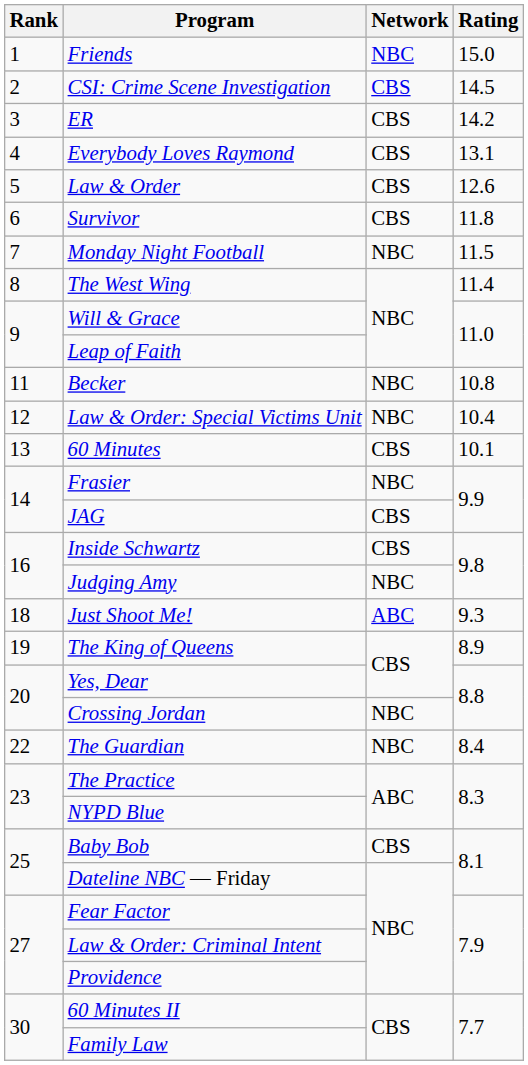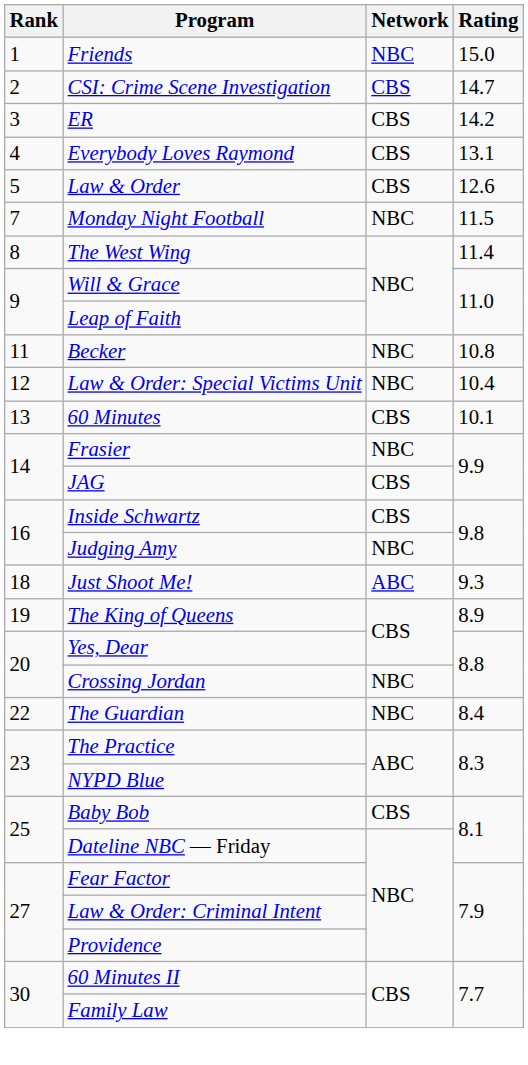 <table class="wikitable">
 <tr>
 <th>Rank</th>
 <th>Program</th>
 <th>Network</th>
 <th>Rating</th>
 </tr>
 <tr>
 <td>1</td>
 <td><em><a href='#'>Friends</a></em></td>
 <td><a href='#'>NBC</a></td>
 <td>15.0</td>
 </tr>
 <tr>
 <td>2</td>
 <td><em><a href='#'>CSI: Crime Scene Investigation</a></em></td>
 <td><a href='#'>CBS</a></td>
-<td>14.5</td>
+<td>14.7</td>
 </tr>
 <tr>
 <td>3</td>
 <td><em><a href='#'>ER</a></em></td>
 <td>CBS</td>
 <td>14.2</td>
 </tr>
 <tr>
 <td>4</td>
 <td><em><a href='#'>Everybody Loves Raymond</a></em></td>
 <td>CBS</td>
 <td>13.1</td>
 </tr>
 <tr>
 <td>5</td>
 <td><em><a href='#'>Law & Order</a></em></td>
 <td>CBS</td>
 <td>12.6</td>
-</tr>
-<tr>
-<td>6</td>
-<td><em><a href='#'>Survivor</a></em></td>
-<td>CBS</td>
-<td>11.8</td>
 </tr>
 <tr>
 <td>7</td>
 <td><em><a href='#'>Monday Night Football</a></em></td>
 <td>NBC</td>
 <td>11.5</td>
 </tr>
 <tr>
 <td>8</td>
 <td><em><a href='#'>The West Wing</a></em></td>
 <td rowspan="3">NBC</td>
 <td>11.4</td>
 </tr>
 <tr>
 <td rowspan="2">9</td>
 <td><em><a href='#'>Will & Grace</a></em></td>
 <td rowspan="2">11.0</td>
 </tr>
 <tr>
 <td><em><a href='#'>Leap of Faith</a></em></td>
 </tr>
 <tr>
 <td>11</td>
 <td><em><a href='#'>Becker</a></em></td>
 <td>NBC</td>
 <td>10.8</td>
 </tr>
 <tr>
 <td>12</td>
 <td><em><a href='#'>Law & Order: Special Victims Unit</a></em></td>
 <td>NBC</td>
 <td>10.4</td>
 </tr>
 <tr>
 <td>13</td>
 <td><em><a href='#'>60 Minutes</a></em></td>
 <td>CBS</td>
 <td>10.1</td>
 </tr>
 <tr>
 <td rowspan="2">14</td>
 <td><em><a href='#'>Frasier</a></em></td>
 <td>NBC</td>
 <td rowspan="2">9.9</td>
 </tr>
 <tr>
 <td><em><a href='#'>JAG</a></em></td>
 <td>CBS</td>
 </tr>
 <tr>
 <td rowspan="2">16</td>
 <td><em><a href='#'>Inside Schwartz</a></em></td>
 <td>CBS</td>
 <td rowspan="2">9.8</td>
 </tr>
 <tr>
 <td><em><a href='#'>Judging Amy</a></em></td>
 <td>NBC</td>
 </tr>
 <tr>
 <td>18</td>
 <td><em><a href='#'>Just Shoot Me!</a></em></td>
 <td><a href='#'>ABC</a></td>
 <td>9.3</td>
 </tr>
 <tr>
 <td>19</td>
 <td><em><a href='#'>The King of Queens</a></em></td>
 <td rowspan="2">CBS</td>
 <td>8.9</td>
 </tr>
 <tr>
 <td rowspan="2">20</td>
 <td><em><a href='#'>Yes, Dear</a></em></td>
 <td rowspan="2">8.8</td>
 </tr>
 <tr>
 <td><em><a href='#'>Crossing Jordan</a></em></td>
 <td>NBC</td>
 </tr>
 <tr>
 <td>22</td>
 <td><em><a href='#'>The Guardian</a></em></td>
 <td>NBC</td>
 <td>8.4</td>
 </tr>
 <tr>
 <td rowspan="2">23</td>
 <td><em><a href='#'>The Practice</a></em></td>
 <td rowspan="2">ABC</td>
 <td rowspan="2">8.3</td>
 </tr>
 <tr>
 <td><em><a href='#'>NYPD Blue</a></em></td>
 </tr>
 <tr>
 <td rowspan="2">25</td>
 <td><em><a href='#'>Baby Bob</a></em></td>
 <td>CBS</td>
 <td rowspan="2">8.1</td>
 </tr>
 <tr>
 <td><em><a href='#'>Dateline NBC</a></em> — Friday</td>
 <td rowspan="4">NBC</td>
 </tr>
 <tr>
 <td rowspan="3">27</td>
 <td><em><a href='#'>Fear Factor</a></em></td>
 <td rowspan="3">7.9</td>
 </tr>
 <tr>
 <td><em><a href='#'>Law & Order: Criminal Intent</a></em></td>
 </tr>
 <tr>
 <td><em><a href='#'>Providence</a></em></td>
 </tr>
 <tr>
 <td rowspan="2">30</td>
 <td><em><a href='#'>60 Minutes II</a></em></td>
 <td rowspan="2">CBS</td>
 <td rowspan="2">7.7</td>
 </tr>
 <tr>
 <td><em><a href='#'>Family Law</a></em></td>
 </tr>
 </table>
